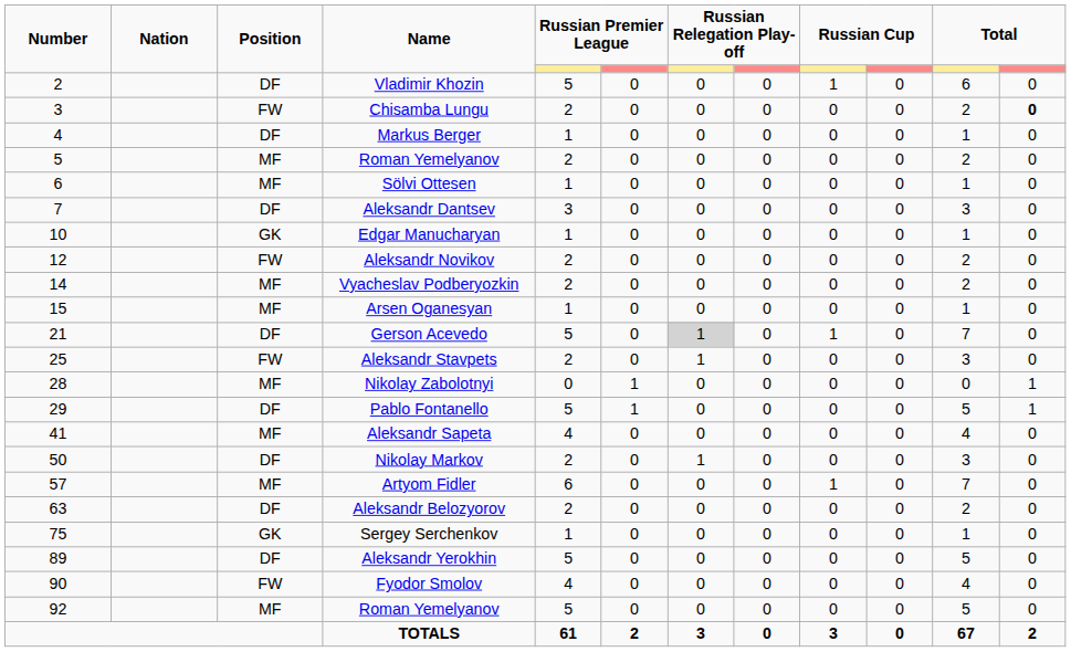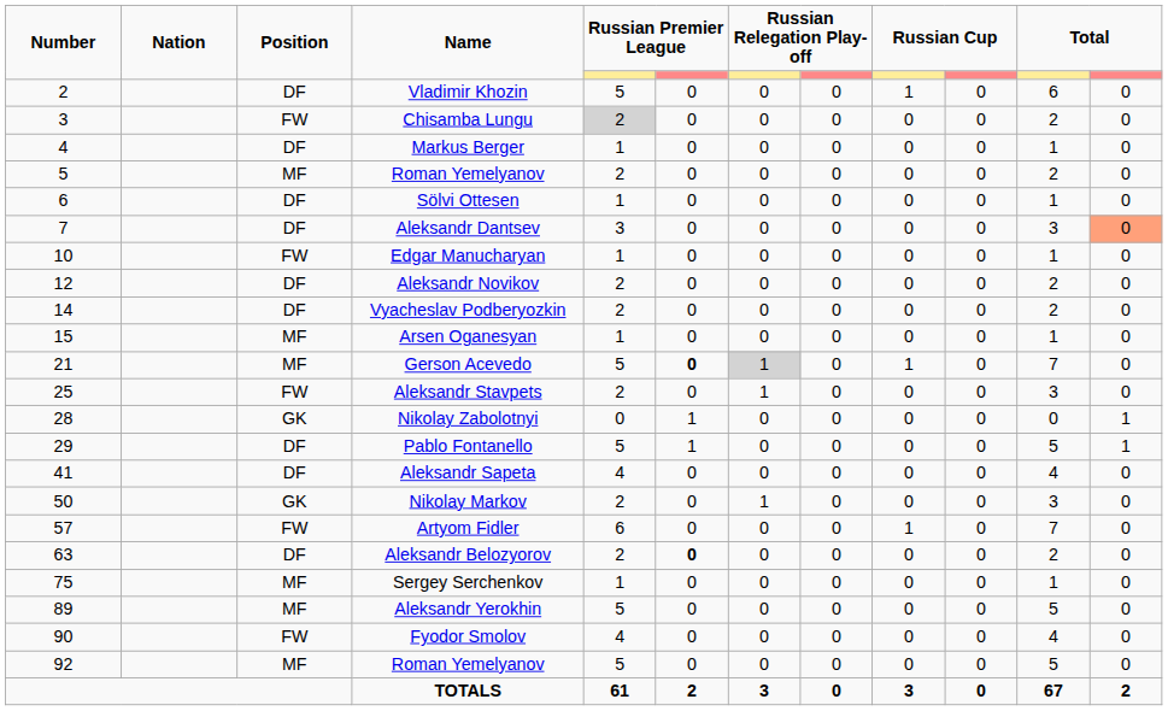 <table class="wikitable" style="font-size: 100%; text-align: center;">
 <tr>
 <td rowspan="2" width="10%" align="center"><strong>Number</strong></td>
 <td rowspan="2" width="10%" align="center"><strong>Nation</strong></td>
 <td rowspan="2" width="10%" align="center"><strong>Position</strong></td>
 <td rowspan="2" width="20%" align="center"><strong>Name</strong></td>
 <td colspan="2" align="center"><strong>Russian Premier League</strong></td>
 <td colspan="2" align="center"><strong>Russian Relegation Play-off</strong></td>
 <td colspan="2" align="center"><strong>Russian Cup</strong></td>
 <td colspan="2" align="center"><strong>Total</strong></td>
 </tr>
 <tr>
 <th width=60 style="background: #FFEE99"></th>
 <th width=60 style="background: #FF8888"></th>
 <th width=60 style="background: #FFEE99"></th>
 <th width=60 style="background: #FF8888"></th>
 <th width=60 style="background: #FFEE99"></th>
 <th width=60 style="background: #FF8888"></th>
 <th width=60 style="background: #FFEE99"></th>
 <th width=60 style="background: #FF8888"></th>
 </tr>
 <tr>
 <td>2</td>
 <td></td>
 <td>DF</td>
 <td><a href='#'>Vladimir Khozin</a></td>
 <td>5</td>
 <td>0</td>
 <td>0</td>
 <td>0</td>
 <td>1</td>
 <td>0</td>
 <td>6</td>
 <td>0</td>
 </tr>
 <tr>
 <td>3</td>
 <td></td>
 <td>FW</td>
 <td><a href='#'>Chisamba Lungu</a></td>
-<td>2</td>
+<td style="background: lightgrey;">2</td>
 <td>0</td>
 <td>0</td>
 <td>0</td>
 <td>0</td>
 <td>0</td>
 <td>2</td>
-<td><strong>0</strong></td>
+<td>0</td>
 </tr>
 <tr>
 <td>4</td>
 <td></td>
 <td>DF</td>
 <td><a href='#'>Markus Berger</a></td>
 <td>1</td>
 <td>0</td>
 <td>0</td>
 <td>0</td>
 <td>0</td>
 <td>0</td>
 <td>1</td>
 <td>0</td>
 </tr>
 <tr>
 <td>5</td>
 <td></td>
 <td>MF</td>
 <td><a href='#'>Roman Yemelyanov</a></td>
 <td>2</td>
 <td>0</td>
 <td>0</td>
 <td>0</td>
 <td>0</td>
 <td>0</td>
 <td>2</td>
 <td>0</td>
 </tr>
 <tr>
 <td>6</td>
 <td></td>
-<td>MF</td>
+<td>DF</td>
 <td><a href='#'>Sölvi Ottesen</a></td>
 <td>1</td>
 <td>0</td>
 <td>0</td>
 <td>0</td>
 <td>0</td>
 <td>0</td>
 <td>1</td>
 <td>0</td>
 </tr>
 <tr>
 <td>7</td>
 <td></td>
 <td>DF</td>
 <td><a href='#'>Aleksandr Dantsev</a></td>
 <td>3</td>
 <td>0</td>
 <td>0</td>
 <td>0</td>
 <td>0</td>
 <td>0</td>
 <td>3</td>
-<td>0</td>
+<td style="background: lightsalmon;">0</td>
 </tr>
 <tr>
 <td>10</td>
 <td></td>
-<td>GK</td>
+<td>FW</td>
 <td><a href='#'>Edgar Manucharyan</a></td>
 <td>1</td>
 <td>0</td>
 <td>0</td>
 <td>0</td>
 <td>0</td>
 <td>0</td>
 <td>1</td>
 <td>0</td>
 </tr>
 <tr>
 <td>12</td>
 <td></td>
-<td>FW</td>
+<td>DF</td>
 <td><a href='#'>Aleksandr Novikov</a></td>
 <td>2</td>
 <td>0</td>
 <td>0</td>
 <td>0</td>
 <td>0</td>
 <td>0</td>
 <td>2</td>
 <td>0</td>
 </tr>
 <tr>
 <td>14</td>
 <td></td>
-<td>MF</td>
+<td>DF</td>
 <td><a href='#'>Vyacheslav Podberyozkin</a></td>
 <td>2</td>
 <td>0</td>
 <td>0</td>
 <td>0</td>
 <td>0</td>
 <td>0</td>
 <td>2</td>
 <td>0</td>
 </tr>
 <tr>
 <td>15</td>
 <td></td>
 <td>MF</td>
 <td><a href='#'>Arsen Oganesyan</a></td>
 <td>1</td>
 <td>0</td>
 <td>0</td>
 <td>0</td>
 <td>0</td>
 <td>0</td>
 <td>1</td>
 <td>0</td>
 </tr>
 <tr>
 <td>21</td>
 <td></td>
-<td>DF</td>
+<td>MF</td>
 <td><a href='#'>Gerson Acevedo</a></td>
 <td>5</td>
-<td>0</td>
+<td><strong>0</strong></td>
 <td style="background: lightgrey;">1</td>
 <td>0</td>
 <td>1</td>
 <td>0</td>
 <td>7</td>
 <td>0</td>
 </tr>
 <tr>
 <td>25</td>
 <td></td>
 <td>FW</td>
 <td><a href='#'>Aleksandr Stavpets</a></td>
 <td>2</td>
 <td>0</td>
 <td>1</td>
 <td>0</td>
 <td>0</td>
 <td>0</td>
 <td>3</td>
 <td>0</td>
 </tr>
 <tr>
 <td>28</td>
 <td></td>
-<td>MF</td>
+<td>GK</td>
 <td><a href='#'>Nikolay Zabolotnyi</a></td>
 <td>0</td>
 <td>1</td>
 <td>0</td>
 <td>0</td>
 <td>0</td>
 <td>0</td>
 <td>0</td>
 <td>1</td>
 </tr>
 <tr>
 <td>29</td>
 <td></td>
 <td>DF</td>
 <td><a href='#'>Pablo Fontanello</a></td>
 <td>5</td>
 <td>1</td>
 <td>0</td>
 <td>0</td>
 <td>0</td>
 <td>0</td>
 <td>5</td>
 <td>1</td>
 </tr>
 <tr>
 <td>41</td>
 <td></td>
-<td>MF</td>
+<td>DF</td>
 <td><a href='#'>Aleksandr Sapeta</a></td>
 <td>4</td>
 <td>0</td>
 <td>0</td>
 <td>0</td>
 <td>0</td>
 <td>0</td>
 <td>4</td>
 <td>0</td>
 </tr>
 <tr>
 <td>50</td>
 <td></td>
-<td>DF</td>
+<td>GK</td>
 <td><a href='#'>Nikolay Markov</a></td>
 <td>2</td>
 <td>0</td>
 <td>1</td>
 <td>0</td>
 <td>0</td>
 <td>0</td>
 <td>3</td>
 <td>0</td>
 </tr>
 <tr>
 <td>57</td>
 <td></td>
-<td>MF</td>
+<td>FW</td>
 <td><a href='#'>Artyom Fidler</a></td>
 <td>6</td>
 <td>0</td>
 <td>0</td>
 <td>0</td>
 <td>1</td>
 <td>0</td>
 <td>7</td>
 <td>0</td>
 </tr>
 <tr>
 <td>63</td>
 <td></td>
 <td>DF</td>
 <td><a href='#'>Aleksandr Belozyorov</a></td>
 <td>2</td>
-<td>0</td>
+<td><strong>0</strong></td>
 <td>0</td>
 <td>0</td>
 <td>0</td>
 <td>0</td>
 <td>2</td>
 <td>0</td>
 </tr>
 <tr>
 <td>75</td>
 <td></td>
-<td>GK</td>
+<td>MF</td>
 <td>Sergey Serchenkov</td>
 <td>1</td>
 <td>0</td>
 <td>0</td>
 <td>0</td>
 <td>0</td>
 <td>0</td>
 <td>1</td>
 <td>0</td>
 </tr>
 <tr>
 <td>89</td>
 <td></td>
-<td>DF</td>
+<td>MF</td>
 <td><a href='#'>Aleksandr Yerokhin</a></td>
 <td>5</td>
 <td>0</td>
 <td>0</td>
 <td>0</td>
 <td>0</td>
 <td>0</td>
 <td>5</td>
 <td>0</td>
 </tr>
 <tr>
 <td>90</td>
 <td></td>
 <td>FW</td>
 <td><a href='#'>Fyodor Smolov</a></td>
 <td>4</td>
 <td>0</td>
 <td>0</td>
 <td>0</td>
 <td>0</td>
 <td>0</td>
 <td>4</td>
 <td>0</td>
 </tr>
 <tr>
 <td>92</td>
 <td></td>
 <td>MF</td>
 <td><a href='#'>Roman Yemelyanov</a></td>
 <td>5</td>
 <td>0</td>
 <td>0</td>
 <td>0</td>
 <td>0</td>
 <td>0</td>
 <td>5</td>
 <td>0</td>
 </tr>
 <tr>
 <td colspan="3"></td>
 <td><strong>TOTALS</strong></td>
 <td><strong>61</strong></td>
 <td><strong>2</strong></td>
 <td><strong>3</strong></td>
 <td><strong>0</strong></td>
 <td><strong>3</strong></td>
 <td><strong>0</strong></td>
 <td><strong>67</strong></td>
 <td><strong>2</strong></td>
 </tr>
 </table>
